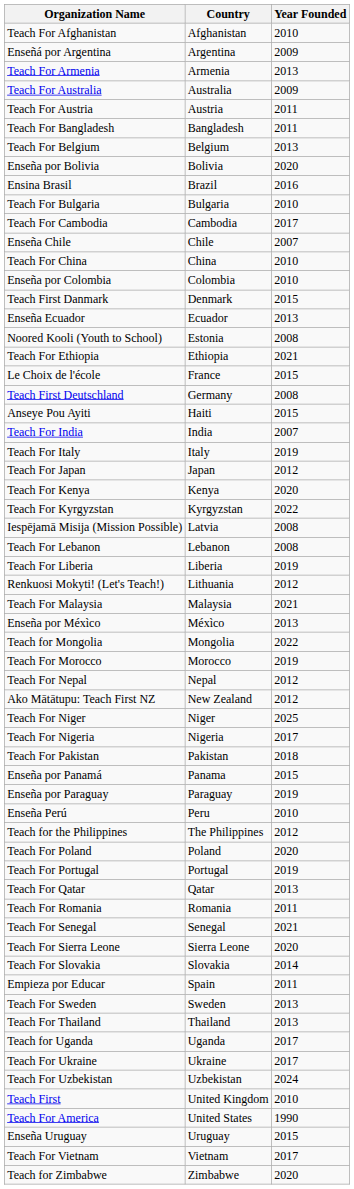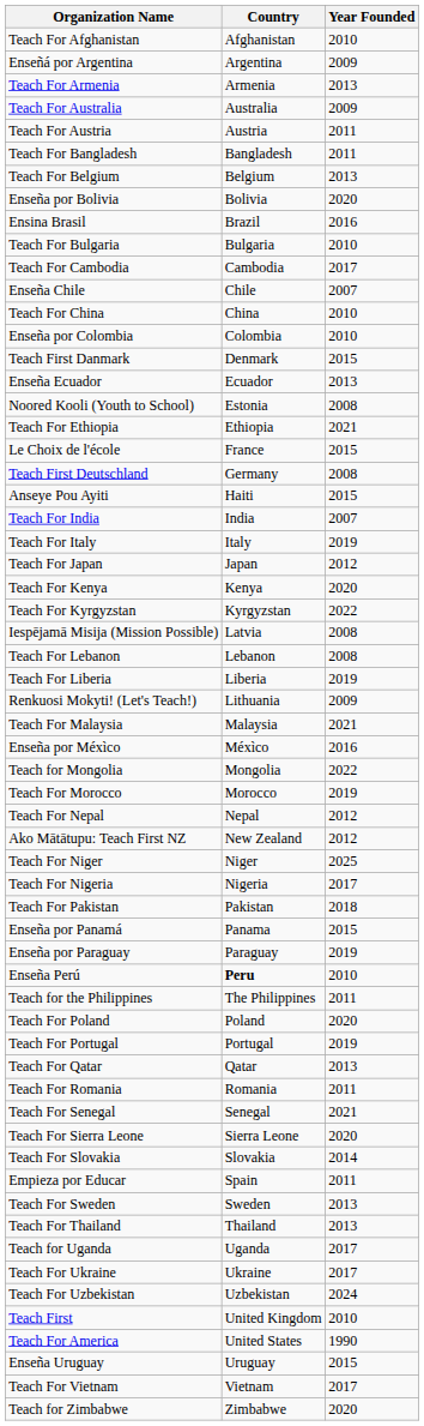 <table class="wikitable sortable">
 <tr>
 <th>Organization Name</th>
 <th>Country</th>
 <th>Year Founded</th>
 </tr>
 <tr>
 <td>Teach For Afghanistan</td>
 <td>Afghanistan</td>
 <td>2010</td>
 </tr>
 <tr>
 <td>Enseñá por Argentina</td>
 <td>Argentina</td>
 <td>2009</td>
 </tr>
 <tr>
 <td><a href='#'>Teach For Armenia</a></td>
 <td>Armenia</td>
 <td>2013</td>
 </tr>
 <tr>
 <td><a href='#'>Teach For Australia</a></td>
 <td>Australia</td>
 <td>2009</td>
 </tr>
 <tr>
 <td>Teach For Austria</td>
 <td>Austria</td>
 <td>2011</td>
 </tr>
 <tr>
 <td>Teach For Bangladesh</td>
 <td>Bangladesh</td>
 <td>2011</td>
 </tr>
 <tr>
 <td>Teach For Belgium</td>
 <td>Belgium</td>
 <td>2013</td>
 </tr>
 <tr>
 <td>Enseña por Bolivia</td>
 <td>Bolivia</td>
 <td>2020</td>
 </tr>
 <tr>
 <td>Ensina Brasil</td>
 <td>Brazil</td>
 <td>2016</td>
 </tr>
 <tr>
 <td>Teach For Bulgaria</td>
 <td>Bulgaria</td>
 <td>2010</td>
 </tr>
 <tr>
 <td>Teach For Cambodia</td>
 <td>Cambodia</td>
 <td>2017</td>
 </tr>
 <tr>
 <td>Enseña Chile</td>
 <td>Chile</td>
 <td>2007</td>
 </tr>
 <tr>
 <td>Teach For China</td>
 <td>China</td>
 <td>2010</td>
 </tr>
 <tr>
 <td>Enseña por Colombia</td>
 <td>Colombia</td>
 <td>2010</td>
 </tr>
 <tr>
 <td>Teach First Danmark</td>
 <td>Denmark</td>
 <td>2015</td>
 </tr>
 <tr>
 <td>Enseña Ecuador</td>
 <td>Ecuador</td>
 <td>2013</td>
 </tr>
 <tr>
 <td>Noored Kooli (Youth to School)</td>
 <td>Estonia</td>
 <td>2008</td>
 </tr>
 <tr>
 <td>Teach For Ethiopia</td>
 <td>Ethiopia</td>
 <td>2021</td>
 </tr>
 <tr>
 <td>Le Choix de l'école</td>
 <td>France</td>
 <td>2015</td>
 </tr>
 <tr>
 <td><a href='#'>Teach First Deutschland</a></td>
 <td>Germany</td>
 <td>2008</td>
 </tr>
 <tr>
 <td>Anseye Pou Ayiti</td>
 <td>Haiti</td>
 <td>2015</td>
 </tr>
 <tr>
 <td><a href='#'>Teach For India</a></td>
 <td>India</td>
 <td>2007</td>
 </tr>
 <tr>
 <td>Teach For Italy</td>
 <td>Italy</td>
 <td>2019</td>
 </tr>
 <tr>
 <td>Teach For Japan</td>
 <td>Japan</td>
 <td>2012</td>
 </tr>
 <tr>
 <td>Teach For Kenya</td>
 <td>Kenya</td>
 <td>2020</td>
 </tr>
 <tr>
 <td>Teach For Kyrgyzstan</td>
 <td>Kyrgyzstan</td>
 <td>2022</td>
 </tr>
 <tr>
 <td>Iespējamā Misija (Mission Possible)</td>
 <td>Latvia</td>
 <td>2008</td>
 </tr>
 <tr>
 <td>Teach For Lebanon</td>
 <td>Lebanon</td>
 <td>2008</td>
 </tr>
 <tr>
 <td>Teach For Liberia</td>
 <td>Liberia</td>
 <td>2019</td>
 </tr>
 <tr>
 <td>Renkuosi Mokyti! (Let's Teach!)</td>
 <td>Lithuania</td>
-<td>2012</td>
+<td>2009</td>
 </tr>
 <tr>
 <td>Teach For Malaysia</td>
 <td>Malaysia</td>
 <td>2021</td>
 </tr>
 <tr>
 <td>Enseña por Méxìco</td>
 <td>Méxìco</td>
-<td>2013</td>
+<td>2016</td>
 </tr>
 <tr>
 <td>Teach for Mongolia</td>
 <td>Mongolia</td>
 <td>2022</td>
 </tr>
 <tr>
 <td>Teach For Morocco</td>
 <td>Morocco</td>
 <td>2019</td>
 </tr>
 <tr>
 <td>Teach For Nepal</td>
 <td>Nepal</td>
 <td>2012</td>
 </tr>
 <tr>
 <td>Ako Mātātupu: Teach First NZ</td>
 <td>New Zealand</td>
 <td>2012</td>
 </tr>
 <tr>
 <td>Teach For Niger</td>
 <td>Niger</td>
 <td>2025</td>
 </tr>
 <tr>
 <td>Teach For Nigeria</td>
 <td>Nigeria</td>
 <td>2017</td>
 </tr>
 <tr>
 <td>Teach For Pakistan</td>
 <td>Pakistan</td>
 <td>2018</td>
 </tr>
 <tr>
 <td>Enseña por Panamá</td>
 <td>Panama</td>
 <td>2015</td>
 </tr>
 <tr>
 <td>Enseña por Paraguay</td>
 <td>Paraguay</td>
 <td>2019</td>
 </tr>
 <tr>
 <td>Enseña Perú</td>
-<td>Peru</td>
+<td><strong>Peru</strong></td>
 <td>2010</td>
 </tr>
 <tr>
 <td>Teach for the Philippines</td>
 <td>The Philippines</td>
-<td>2012</td>
+<td>2011</td>
 </tr>
 <tr>
 <td>Teach For Poland</td>
 <td>Poland</td>
 <td>2020</td>
 </tr>
 <tr>
 <td>Teach For Portugal</td>
 <td>Portugal</td>
 <td>2019</td>
 </tr>
 <tr>
 <td>Teach For Qatar</td>
 <td>Qatar</td>
 <td>2013</td>
 </tr>
 <tr>
 <td>Teach For Romania</td>
 <td>Romania</td>
 <td>2011</td>
 </tr>
 <tr>
 <td>Teach For Senegal</td>
 <td>Senegal</td>
 <td>2021</td>
 </tr>
 <tr>
 <td>Teach For Sierra Leone</td>
 <td>Sierra Leone</td>
 <td>2020</td>
 </tr>
 <tr>
 <td>Teach For Slovakia</td>
 <td>Slovakia</td>
 <td>2014</td>
 </tr>
 <tr>
 <td>Empieza por Educar</td>
 <td>Spain</td>
 <td>2011</td>
 </tr>
 <tr>
 <td>Teach For Sweden</td>
 <td>Sweden</td>
 <td>2013</td>
 </tr>
 <tr>
 <td>Teach For Thailand</td>
 <td>Thailand</td>
 <td>2013</td>
 </tr>
 <tr>
 <td>Teach for Uganda</td>
 <td>Uganda</td>
 <td>2017</td>
 </tr>
 <tr>
 <td>Teach For Ukraine</td>
 <td>Ukraine</td>
 <td>2017</td>
 </tr>
 <tr>
 <td>Teach For Uzbekistan</td>
 <td>Uzbekistan</td>
 <td>2024</td>
 </tr>
 <tr>
 <td><a href='#'>Teach First</a></td>
 <td>United Kingdom</td>
 <td>2010</td>
 </tr>
 <tr>
 <td><a href='#'>Teach For America</a></td>
 <td>United States</td>
 <td>1990</td>
 </tr>
 <tr>
 <td>Enseña Uruguay</td>
 <td>Uruguay</td>
 <td>2015</td>
 </tr>
 <tr>
 <td>Teach For Vietnam</td>
 <td>Vietnam</td>
 <td>2017</td>
 </tr>
 <tr>
 <td>Teach for Zimbabwe</td>
 <td>Zimbabwe</td>
 <td>2020</td>
 </tr>
 </table>
